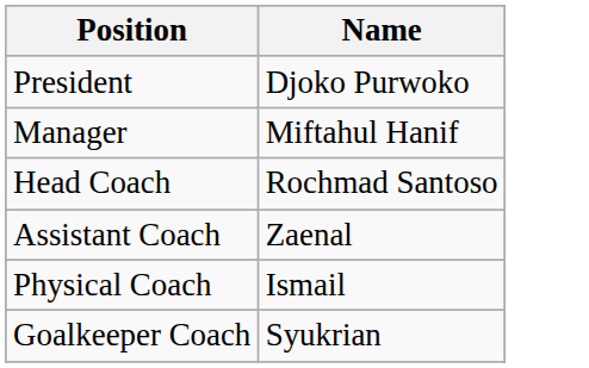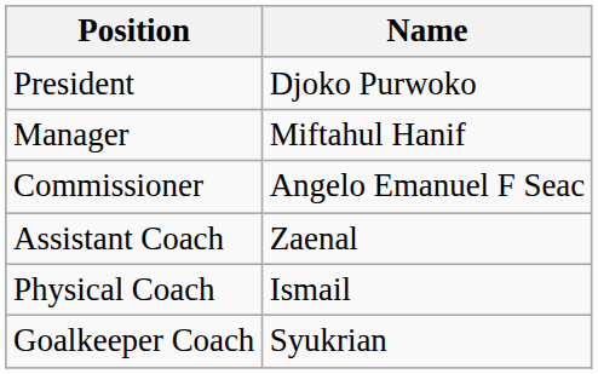 <table class="wikitable">
 <tr>
 <th>Position</th>
 <th>Name</th>
 </tr>
 <tr>
 <td>President</td>
 <td> Djoko Purwoko</td>
 </tr>
 <tr>
 <td>Manager</td>
 <td> Miftahul Hanif</td>
 </tr>
 <tr>
-<td>Head Coach</td>
-<td> Rochmad Santoso</td>
+<td>Commissioner</td>
+<td>  Angelo Emanuel F Seac</td>
 </tr>
 <tr>
 <td>Assistant Coach</td>
 <td> Zaenal</td>
 </tr>
 <tr>
 <td>Physical Coach</td>
 <td> Ismail</td>
 </tr>
 <tr>
 <td>Goalkeeper Coach</td>
 <td> Syukrian</td>
 </tr>
 </table>
